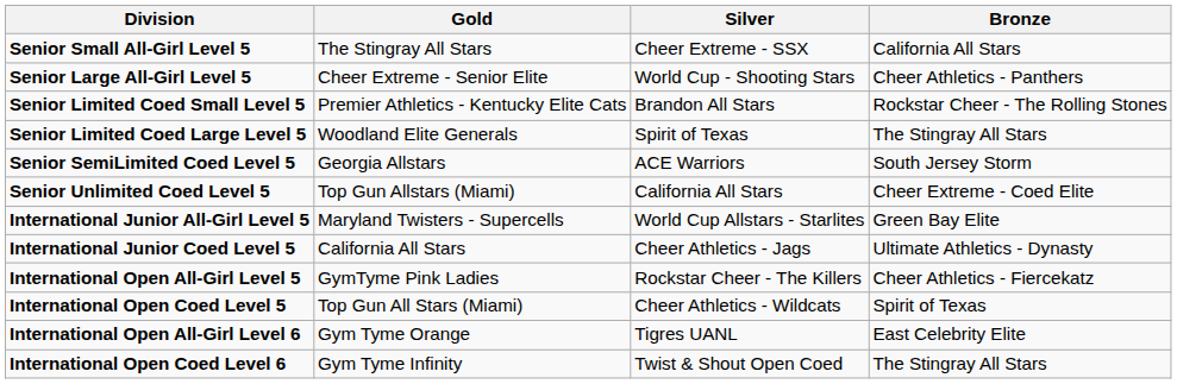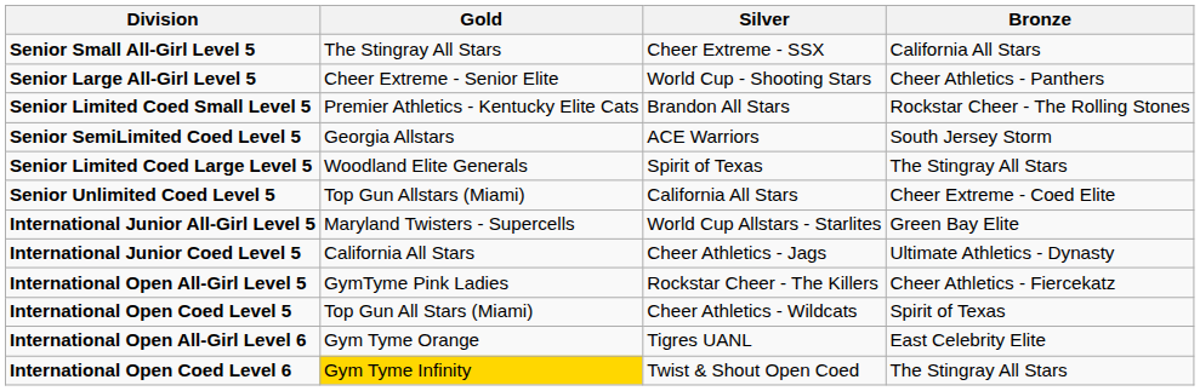 <table class="wikitable">
 <tr>
 <th><strong>Division</strong></th>
 <th><strong>Gold</strong></th>
 <th><strong>Silver</strong></th>
 <th><strong>Bronze</strong></th>
 </tr>
 <tr>
 <td><strong>Senior Small All-Girl Level 5</strong></td>
 <td>The Stingray All Stars</td>
 <td>Cheer Extreme - SSX</td>
 <td>California All Stars</td>
 </tr>
 <tr>
 <td><strong>Senior Large All-Girl Level 5</strong></td>
 <td>Cheer Extreme - Senior Elite</td>
 <td>World Cup - Shooting Stars</td>
 <td>Cheer Athletics - Panthers</td>
 </tr>
 <tr>
 <td><strong>Senior Limited Coed Small Level 5</strong></td>
 <td>Premier Athletics - Kentucky Elite Cats</td>
 <td>Brandon All Stars</td>
 <td>Rockstar Cheer - The Rolling Stones</td>
 </tr>
 <tr>
+<td><strong>Senior SemiLimited Coed Level 5</strong></td>
+<td>Georgia Allstars</td>
+<td>ACE Warriors</td>
+<td>South Jersey Storm</td>
+</tr>
+<tr>
 <td><strong>Senior Limited Coed Large Level 5</strong></td>
 <td>Woodland Elite Generals</td>
 <td>Spirit of Texas</td>
 <td>The Stingray All Stars</td>
-</tr>
-<tr>
-<td><strong>Senior SemiLimited Coed Level 5</strong></td>
-<td>Georgia Allstars</td>
-<td>ACE Warriors</td>
-<td>South Jersey Storm</td>
 </tr>
 <tr>
 <td><strong>Senior Unlimited Coed Level 5</strong></td>
 <td>Top Gun Allstars (Miami)</td>
 <td>California All Stars</td>
 <td>Cheer Extreme - Coed Elite</td>
 </tr>
 <tr>
 <td><strong>International Junior All-Girl Level 5</strong></td>
 <td>Maryland Twisters - Supercells</td>
 <td>World Cup Allstars - Starlites</td>
 <td>Green Bay Elite</td>
 </tr>
 <tr>
 <td><strong>International Junior Coed Level 5</strong></td>
 <td>California All Stars</td>
 <td>Cheer Athletics - Jags</td>
 <td>Ultimate Athletics - Dynasty</td>
 </tr>
 <tr>
 <td><strong>International Open All-Girl Level 5</strong></td>
 <td>GymTyme Pink Ladies</td>
 <td>Rockstar Cheer - The Killers</td>
 <td>Cheer Athletics - Fiercekatz</td>
 </tr>
 <tr>
 <td><strong>International Open Coed Level 5</strong></td>
 <td>Top Gun All Stars (Miami)</td>
 <td>Cheer Athletics - Wildcats</td>
 <td>Spirit of Texas</td>
 </tr>
 <tr>
 <td><strong>International Open All-Girl Level 6</strong></td>
 <td>Gym Tyme Orange</td>
 <td>Tigres UANL</td>
 <td>East Celebrity Elite</td>
 </tr>
 <tr>
 <td><strong>International Open Coed Level 6</strong></td>
-<td>Gym Tyme Infinity</td>
+<td style="background: gold;">Gym Tyme Infinity</td>
 <td>Twist & Shout Open Coed</td>
 <td>The Stingray All Stars</td>
 </tr>
 </table>
